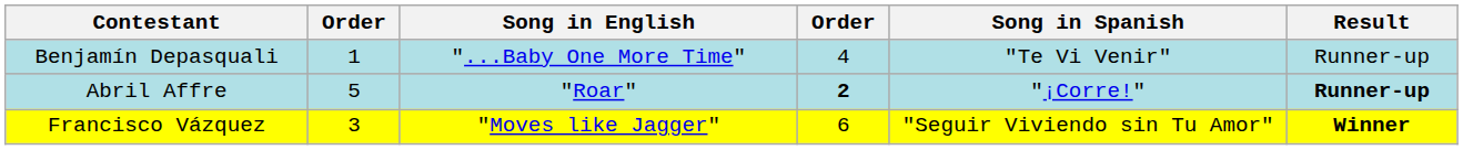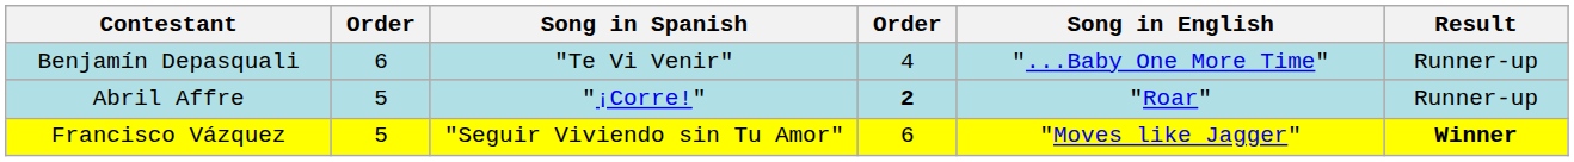 <table class="wikitable" style="text-align:center; width:70%;">
 <tr>
 <th scope="col" style="width:16%;">Contestant</th>
 <th scope="col" style="width:4%;">Order</th>
+<th scope="col" style="width:21%;">Song in Spanish</th>
+<th scope="col" style="width:4%;">Order</th>
 <th scope="col" style="width:21%;">Song in English</th>
-<th scope="col" style="width:4%;">Order</th>
-<th scope="col" style="width:21%;">Song in Spanish</th>
 <th scope="col" style="width:9%;">Result</th>
 </tr>
 <tr bgcolor=#b0e0e6>
 <td>Benjamín Depasquali</td>
-<td>1</td>
+<td>6</td>
+<td>"Te Vi Venir"</td>
+<td>4</td>
 <td>"<a href='#'>...Baby One More Time</a>"</td>
-<td>4</td>
-<td>"Te Vi Venir"</td>
 <td>Runner-up</td>
 </tr>
 <tr bgcolor=#b0e0e6>
 <td>Abril Affre</td>
 <td>5</td>
+<td>"<a href='#'>¡Corre!</a>"</td>
+<td><strong>2</strong></td>
 <td>"<a href='#'>Roar</a>"</td>
-<td><strong>2</strong></td>
-<td>"<a href='#'>¡Corre!</a>"</td>
-<td><strong>Runner-up</strong></td>
+<td>Runner-up</td>
 </tr>
 <tr bgcolor=yellow>
 <td>Francisco Vázquez</td>
-<td>3</td>
+<td>5</td>
+<td>"Seguir Viviendo sin Tu Amor"</td>
+<td>6</td>
 <td>"<a href='#'>Moves like Jagger</a>"</td>
-<td>6</td>
-<td>"Seguir Viviendo sin Tu Amor"</td>
 <td><strong>Winner</strong></td>
 </tr>
 </table>
